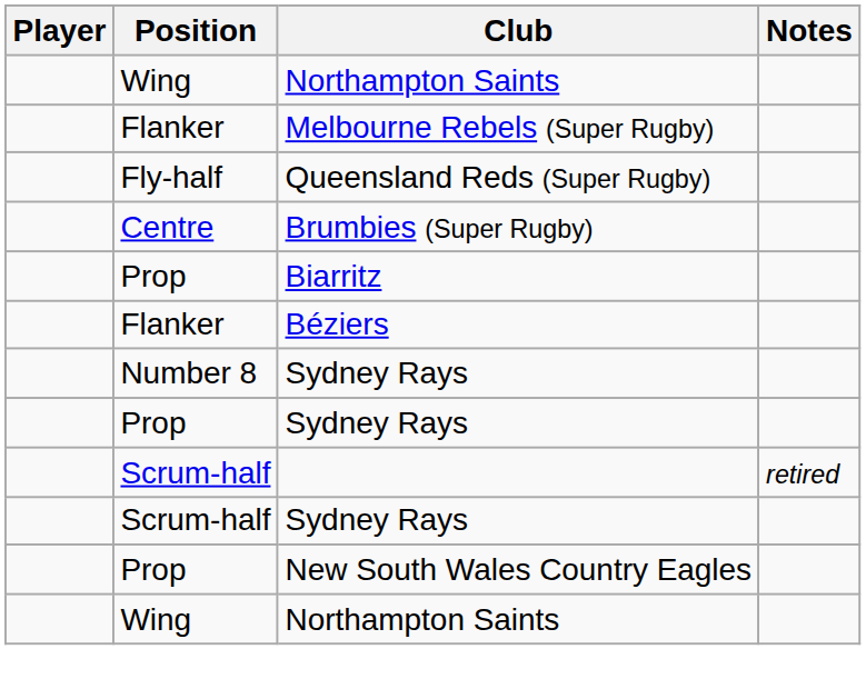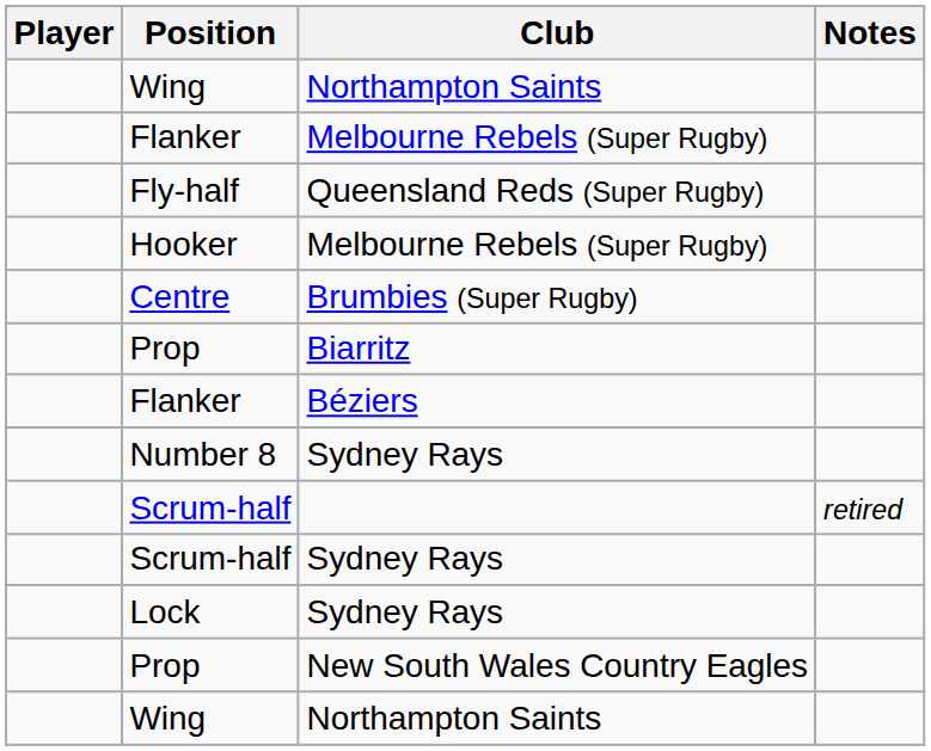 <table class="wikitable plainrowheaders" style="font-size:90%;">
 <tr>
 <th scope=col>Player</th>
 <th scope=col>Position</th>
 <th scope=col>Club</th>
 <th scope=col>Notes</th>
 </tr>
 <tr>
 <td align=left> </td>
 <td align=left>Wing</td>
 <td align=left> <a href='#'>Northampton Saints</a></td>
 <td align=left></td>
 </tr>
 <tr>
 <td align=left> </td>
 <td align=left>Flanker</td>
 <td align=left><a href='#'>Melbourne Rebels</a> <small>(Super Rugby)</small></td>
 <td align=left></td>
 </tr>
 <tr>
 <td align=left> </td>
 <td align=left>Fly-half</td>
 <td align=left>Queensland Reds <small>(Super Rugby)</small></td>
+<td align=left></td>
+</tr>
+<tr>
+<td align=left> </td>
+<td align=left>Hooker</td>
+<td align=left>Melbourne Rebels <small>(Super Rugby)</small></td>
 <td align=left></td>
 </tr>
 <tr>
 <td align=left> </td>
 <td align=left><a href='#'>Centre</a></td>
 <td align=left><a href='#'>Brumbies</a> <small>(Super Rugby)</small></td>
 <td align=left></td>
 </tr>
 <tr>
 <td align=left> </td>
 <td align=left>Prop</td>
 <td align=left> <a href='#'>Biarritz</a></td>
 <td align=left></td>
 </tr>
 <tr>
 <td align=left> </td>
 <td align=left>Flanker</td>
 <td align=left> <a href='#'>Béziers</a></td>
 <td align=left></td>
 </tr>
 <tr>
 <td align=left> </td>
 <td align=left>Number 8</td>
 <td align=left>Sydney Rays</td>
 <td align=left></td>
 </tr>
 <tr>
 <td align=left> </td>
-<td align=left>Prop</td>
-<td align=left>Sydney Rays</td>
-<td align=left></td>
-</tr>
-<tr>
-<td align=left> </td>
 <td align=left><a href='#'>Scrum-half</a></td>
 <td align=left></td>
 <td align=left><small><em>retired</em></small></td>
 </tr>
 <tr>
 <td align=left> </td>
 <td align=left>Scrum-half</td>
+<td align=left>Sydney Rays</td>
+<td align=left></td>
+</tr>
+<tr>
+<td align=left> </td>
+<td align=left>Lock</td>
 <td align=left>Sydney Rays</td>
 <td align=left></td>
 </tr>
 <tr>
 <td align=left> </td>
 <td align=left>Prop</td>
 <td align=left>New South Wales Country Eagles</td>
 <td align=left></td>
 </tr>
 <tr>
 <td align=left> </td>
 <td align=left>Wing</td>
 <td align=left> Northampton Saints</td>
 <td align=left></td>
 </tr>
 </table>
